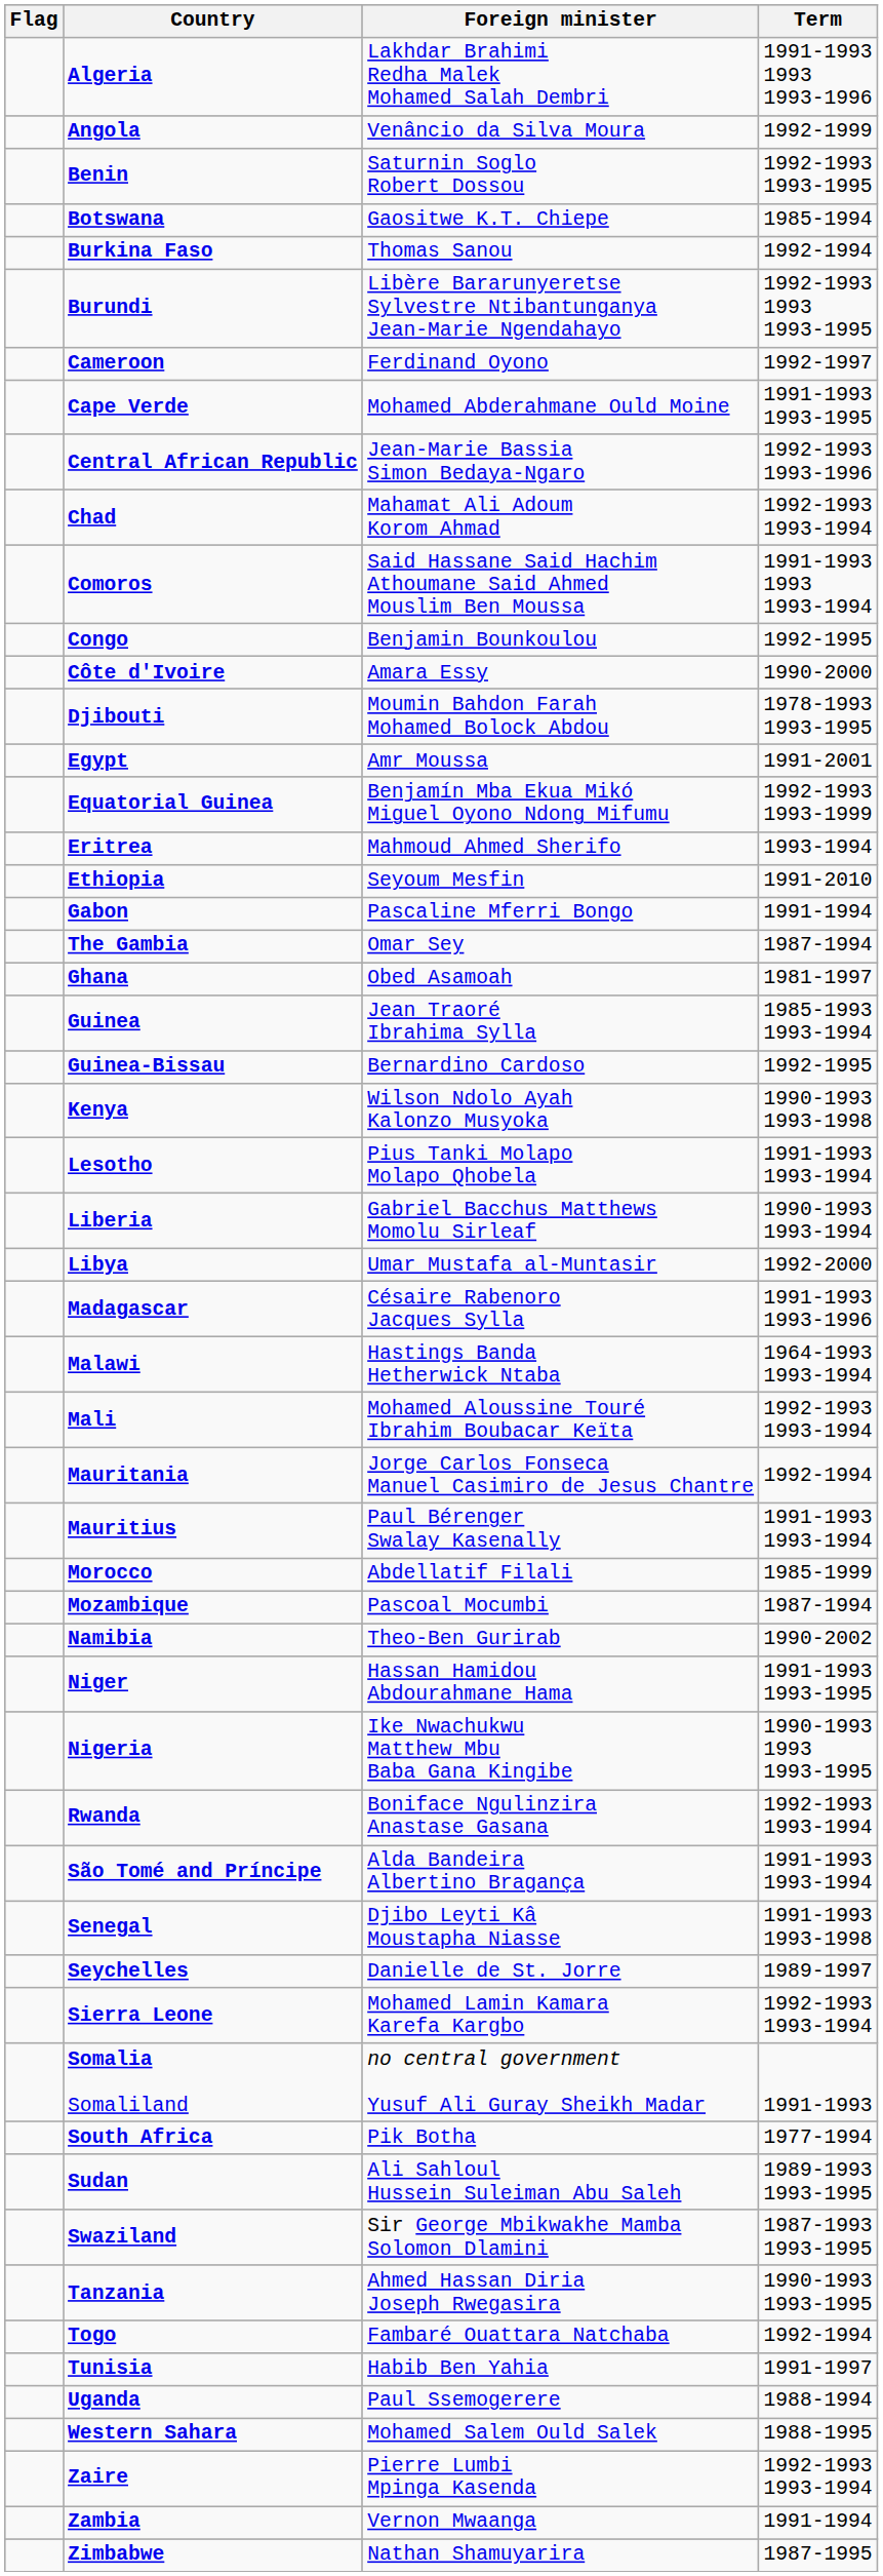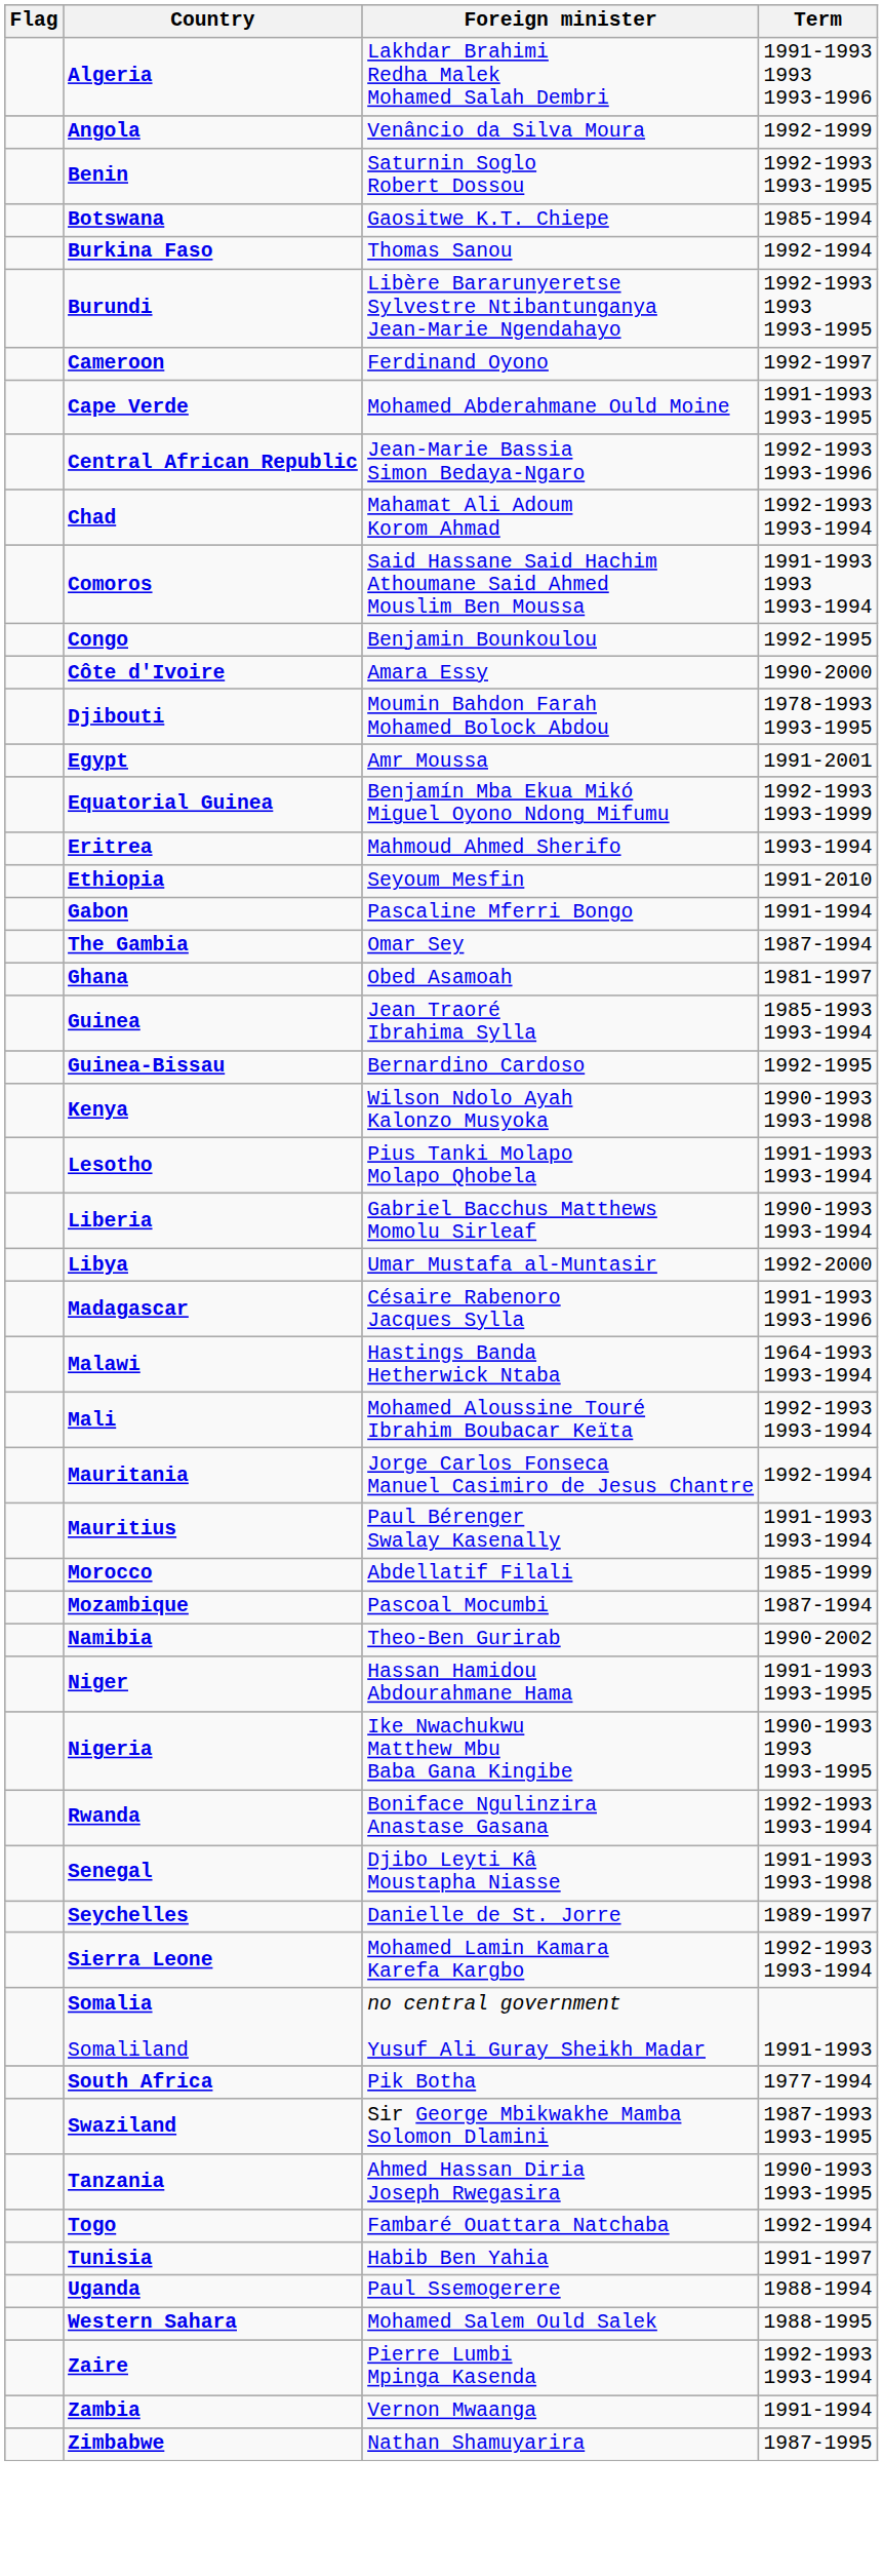 <table class="wikitable" style="font-size:95%;">
 <tr>
 <th>Flag</th>
 <th>Country</th>
 <th>Foreign minister</th>
 <th>Term</th>
 </tr>
 <tr>
 <td></td>
 <td><strong><a href='#'>Algeria</a></strong></td>
 <td><a href='#'>Lakhdar Brahimi</a><br><a href='#'>Redha Malek</a><br><a href='#'>Mohamed Salah Dembri</a></td>
 <td>1991-1993<br>1993<br>1993-1996</td>
 </tr>
 <tr>
 <td></td>
 <td><strong><a href='#'>Angola</a></strong></td>
 <td><a href='#'>Venâncio da Silva Moura</a></td>
 <td>1992-1999</td>
 </tr>
 <tr>
 <td></td>
 <td><strong><a href='#'>Benin</a></strong></td>
 <td><a href='#'>Saturnin Soglo</a><br><a href='#'>Robert Dossou</a></td>
 <td>1992-1993<br>1993-1995</td>
 </tr>
 <tr>
 <td></td>
 <td><strong><a href='#'>Botswana</a></strong></td>
 <td><a href='#'>Gaositwe K.T. Chiepe</a></td>
 <td>1985-1994</td>
 </tr>
 <tr>
 <td></td>
 <td><strong><a href='#'>Burkina Faso</a></strong></td>
 <td><a href='#'>Thomas Sanou</a></td>
 <td>1992-1994</td>
 </tr>
 <tr>
 <td></td>
 <td><strong><a href='#'>Burundi</a></strong></td>
 <td><a href='#'>Libère Bararunyeretse</a><br><a href='#'>Sylvestre Ntibantunganya</a><br><a href='#'>Jean-Marie Ngendahayo</a></td>
 <td>1992-1993<br>1993<br>1993-1995</td>
 </tr>
 <tr>
 <td></td>
 <td><strong><a href='#'>Cameroon</a></strong></td>
 <td><a href='#'>Ferdinand Oyono</a></td>
 <td>1992-1997</td>
 </tr>
 <tr>
 <td></td>
 <td><strong><a href='#'>Cape Verde</a></strong></td>
 <td><a href='#'>Mohamed Abderahmane Ould Moine</a></td>
 <td>1991-1993<br>1993-1995</td>
 </tr>
 <tr>
 <td></td>
 <td><strong><a href='#'>Central African Republic</a></strong></td>
 <td><a href='#'>Jean-Marie Bassia</a><br><a href='#'>Simon Bedaya-Ngaro</a></td>
 <td>1992-1993<br>1993-1996</td>
 </tr>
 <tr>
 <td></td>
 <td><strong><a href='#'>Chad</a></strong></td>
 <td><a href='#'>Mahamat Ali Adoum</a><br><a href='#'>Korom Ahmad</a></td>
 <td>1992-1993<br>1993-1994</td>
 </tr>
 <tr>
 <td></td>
 <td><strong><a href='#'>Comoros</a></strong></td>
 <td><a href='#'>Said Hassane Said Hachim</a><br><a href='#'>Athoumane Said Ahmed</a><br><a href='#'>Mouslim Ben Moussa</a></td>
 <td>1991-1993<br>1993<br>1993-1994</td>
 </tr>
 <tr>
 <td></td>
 <td><strong><a href='#'>Congo</a></strong></td>
 <td><a href='#'>Benjamin Bounkoulou</a></td>
 <td>1992-1995</td>
 </tr>
 <tr>
 <td></td>
 <td><strong><a href='#'>Côte d'Ivoire</a></strong></td>
 <td><a href='#'>Amara Essy</a></td>
 <td>1990-2000</td>
 </tr>
 <tr>
 <td></td>
 <td><strong><a href='#'>Djibouti</a></strong></td>
 <td><a href='#'>Moumin Bahdon Farah</a><br><a href='#'>Mohamed Bolock Abdou</a></td>
 <td>1978-1993<br>1993-1995</td>
 </tr>
 <tr>
 <td></td>
 <td><strong><a href='#'>Egypt</a></strong></td>
 <td><a href='#'>Amr Moussa</a></td>
 <td>1991-2001</td>
 </tr>
 <tr>
 <td></td>
 <td><strong><a href='#'>Equatorial Guinea</a></strong></td>
 <td><a href='#'>Benjamín Mba Ekua Mikó</a><br><a href='#'>Miguel Oyono Ndong Mifumu</a></td>
 <td>1992-1993<br>1993-1999</td>
 </tr>
 <tr>
 <td></td>
 <td><strong><a href='#'>Eritrea</a></strong></td>
 <td><a href='#'>Mahmoud Ahmed Sherifo</a></td>
 <td>1993-1994</td>
 </tr>
 <tr>
 <td></td>
 <td><strong><a href='#'>Ethiopia</a></strong></td>
 <td><a href='#'>Seyoum Mesfin</a></td>
 <td>1991-2010</td>
 </tr>
 <tr>
 <td></td>
 <td><strong><a href='#'>Gabon</a></strong></td>
 <td><a href='#'>Pascaline Mferri Bongo</a></td>
 <td>1991-1994</td>
 </tr>
 <tr>
 <td></td>
 <td><strong><a href='#'>The Gambia</a></strong></td>
 <td><a href='#'>Omar Sey</a></td>
 <td>1987-1994</td>
 </tr>
 <tr>
 <td></td>
 <td><strong><a href='#'>Ghana</a></strong></td>
 <td><a href='#'>Obed Asamoah</a></td>
 <td>1981-1997</td>
 </tr>
 <tr>
 <td></td>
 <td><strong><a href='#'>Guinea</a></strong></td>
 <td><a href='#'>Jean Traoré</a><br><a href='#'>Ibrahima Sylla</a></td>
 <td>1985-1993<br>1993-1994</td>
 </tr>
 <tr>
 <td></td>
 <td><strong><a href='#'>Guinea-Bissau</a></strong></td>
 <td><a href='#'>Bernardino Cardoso</a></td>
 <td>1992-1995</td>
 </tr>
 <tr>
 <td></td>
 <td><strong><a href='#'>Kenya</a></strong></td>
 <td><a href='#'>Wilson Ndolo Ayah</a><br><a href='#'>Kalonzo Musyoka</a></td>
 <td>1990-1993<br>1993-1998</td>
 </tr>
 <tr>
 <td></td>
 <td><strong><a href='#'>Lesotho</a></strong></td>
 <td><a href='#'>Pius Tanki Molapo</a><br><a href='#'>Molapo Qhobela</a></td>
 <td>1991-1993<br>1993-1994</td>
 </tr>
 <tr>
 <td></td>
 <td><strong><a href='#'>Liberia</a></strong></td>
 <td><a href='#'>Gabriel Bacchus Matthews</a><br><a href='#'>Momolu Sirleaf</a></td>
 <td>1990-1993<br>1993-1994</td>
 </tr>
 <tr>
 <td></td>
 <td><strong><a href='#'>Libya</a></strong></td>
 <td><a href='#'>Umar Mustafa al-Muntasir</a></td>
 <td>1992-2000</td>
 </tr>
 <tr>
 <td></td>
 <td><strong><a href='#'>Madagascar</a></strong></td>
 <td><a href='#'>Césaire Rabenoro</a><br><a href='#'>Jacques Sylla</a></td>
 <td>1991-1993<br>1993-1996</td>
 </tr>
 <tr>
 <td></td>
 <td><strong><a href='#'>Malawi</a></strong></td>
 <td><a href='#'>Hastings Banda</a><br><a href='#'>Hetherwick Ntaba</a></td>
 <td>1964-1993<br>1993-1994</td>
 </tr>
 <tr>
 <td></td>
 <td><strong><a href='#'>Mali</a></strong></td>
 <td><a href='#'>Mohamed Aloussine Touré</a><br><a href='#'>Ibrahim Boubacar Keïta</a></td>
 <td>1992-1993<br>1993-1994</td>
 </tr>
 <tr>
 <td></td>
 <td><strong><a href='#'>Mauritania</a></strong></td>
 <td><a href='#'>Jorge Carlos Fonseca</a><br><a href='#'>Manuel Casimiro de Jesus Chantre</a></td>
 <td>1992-1994</td>
 </tr>
 <tr>
 <td></td>
 <td><strong><a href='#'>Mauritius</a></strong></td>
 <td><a href='#'>Paul Bérenger</a><br><a href='#'>Swalay Kasenally</a></td>
 <td>1991-1993<br>1993-1994</td>
 </tr>
 <tr>
 <td></td>
 <td><strong><a href='#'>Morocco</a></strong></td>
 <td><a href='#'>Abdellatif Filali</a></td>
 <td>1985-1999</td>
 </tr>
 <tr>
 <td></td>
 <td><strong><a href='#'>Mozambique</a></strong></td>
 <td><a href='#'>Pascoal Mocumbi</a></td>
 <td>1987-1994</td>
 </tr>
 <tr>
 <td></td>
 <td><strong><a href='#'>Namibia</a></strong></td>
 <td><a href='#'>Theo-Ben Gurirab</a></td>
 <td>1990-2002</td>
 </tr>
 <tr>
 <td></td>
 <td><strong><a href='#'>Niger</a></strong></td>
 <td><a href='#'>Hassan Hamidou</a><br><a href='#'>Abdourahmane Hama</a></td>
 <td>1991-1993<br>1993-1995</td>
 </tr>
 <tr>
 <td></td>
 <td><strong><a href='#'>Nigeria</a></strong></td>
 <td><a href='#'>Ike Nwachukwu</a><br><a href='#'>Matthew Mbu</a><br><a href='#'>Baba Gana Kingibe</a></td>
 <td>1990-1993<br>1993<br>1993-1995</td>
 </tr>
 <tr>
 <td></td>
 <td><strong><a href='#'>Rwanda</a></strong></td>
 <td><a href='#'>Boniface Ngulinzira</a><br><a href='#'>Anastase Gasana</a></td>
 <td>1992-1993<br>1993-1994</td>
 </tr>
 <tr>
 <td></td>
-<td><strong><a href='#'>São Tomé and Príncipe</a></strong></td>
-<td><a href='#'>Alda Bandeira</a><br><a href='#'>Albertino Bragança</a></td>
-<td>1991-1993<br>1993-1994</td>
-</tr>
-<tr>
-<td></td>
 <td><strong><a href='#'>Senegal</a></strong></td>
 <td><a href='#'>Djibo Leyti Kâ</a><br><a href='#'>Moustapha Niasse</a></td>
 <td>1991-1993<br>1993-1998</td>
 </tr>
 <tr>
 <td></td>
 <td><strong><a href='#'>Seychelles</a></strong></td>
 <td><a href='#'>Danielle de St. Jorre</a></td>
 <td>1989-1997</td>
 </tr>
 <tr>
 <td></td>
 <td><strong><a href='#'>Sierra Leone</a></strong></td>
 <td><a href='#'>Mohamed Lamin Kamara</a><br><a href='#'>Karefa Kargbo</a></td>
 <td>1992-1993<br>1993-1994</td>
 </tr>
 <tr>
 <td><br><br></td>
 <td><strong><a href='#'>Somalia</a></strong><br><br><a href='#'>Somaliland</a></td>
 <td><em>no central government</em><br><br><a href='#'>Yusuf Ali Guray Sheikh Madar</a></td>
 <td><br><br>1991-1993</td>
 </tr>
 <tr>
 <td></td>
 <td><strong><a href='#'>South Africa</a></strong></td>
 <td><a href='#'>Pik Botha</a></td>
 <td>1977-1994</td>
-</tr>
-<tr>
-<td></td>
-<td><strong><a href='#'>Sudan</a></strong></td>
-<td><a href='#'>Ali Sahloul</a><br><a href='#'>Hussein Suleiman Abu Saleh</a></td>
-<td>1989-1993<br>1993-1995</td>
 </tr>
 <tr>
 <td></td>
 <td><strong><a href='#'>Swaziland</a></strong></td>
 <td>Sir <a href='#'>George Mbikwakhe Mamba</a><br><a href='#'>Solomon Dlamini</a></td>
 <td>1987-1993<br>1993-1995</td>
 </tr>
 <tr>
 <td></td>
 <td><strong><a href='#'>Tanzania</a></strong></td>
 <td><a href='#'>Ahmed Hassan Diria</a><br><a href='#'>Joseph Rwegasira</a></td>
 <td>1990-1993<br>1993-1995</td>
 </tr>
 <tr>
 <td></td>
 <td><strong><a href='#'>Togo</a></strong></td>
 <td><a href='#'>Fambaré Ouattara Natchaba</a></td>
 <td>1992-1994</td>
 </tr>
 <tr>
 <td></td>
 <td><strong><a href='#'>Tunisia</a></strong></td>
 <td><a href='#'>Habib Ben Yahia</a></td>
 <td>1991-1997</td>
 </tr>
 <tr>
 <td></td>
 <td><strong><a href='#'>Uganda</a></strong></td>
 <td><a href='#'>Paul Ssemogerere</a></td>
 <td>1988-1994</td>
 </tr>
 <tr>
 <td></td>
 <td><strong><a href='#'>Western Sahara</a></strong></td>
 <td><a href='#'>Mohamed Salem Ould Salek</a></td>
 <td>1988-1995</td>
 </tr>
 <tr>
 <td></td>
 <td><strong><a href='#'>Zaire</a></strong></td>
 <td><a href='#'>Pierre Lumbi</a><br><a href='#'>Mpinga Kasenda</a></td>
 <td>1992-1993<br>1993-1994</td>
 </tr>
 <tr>
 <td></td>
 <td><strong><a href='#'>Zambia</a></strong></td>
 <td><a href='#'>Vernon Mwaanga</a></td>
 <td>1991-1994</td>
 </tr>
 <tr>
 <td></td>
 <td><strong><a href='#'>Zimbabwe</a></strong></td>
 <td><a href='#'>Nathan Shamuyarira</a></td>
 <td>1987-1995</td>
 </tr>
 <tr>
 </tr>
 </table>
